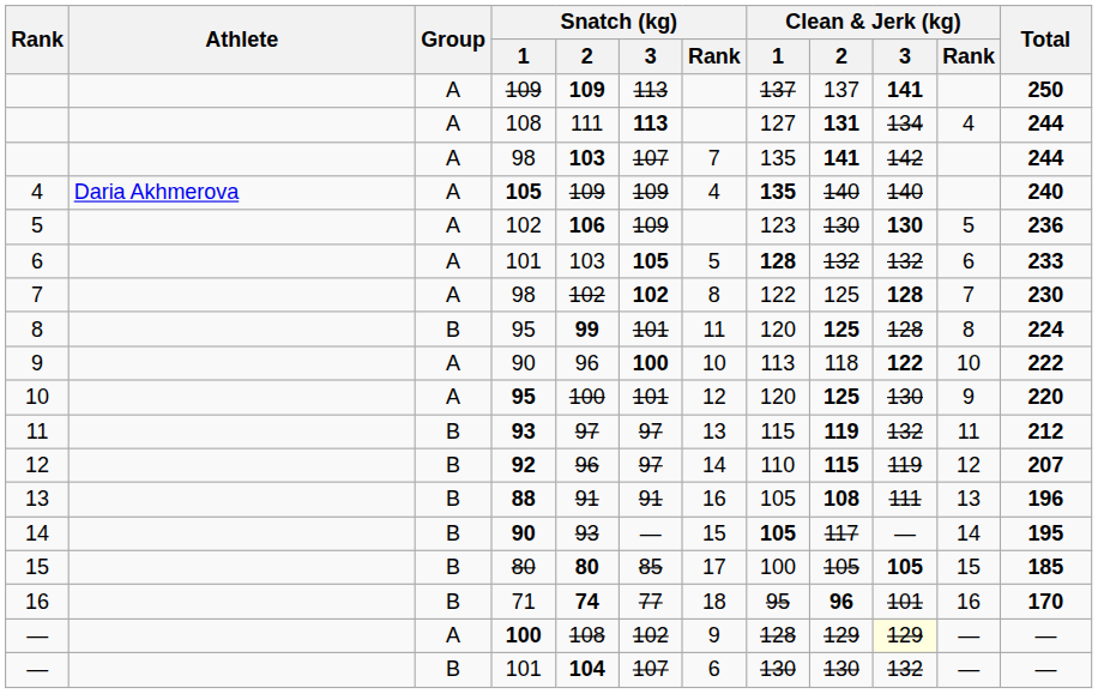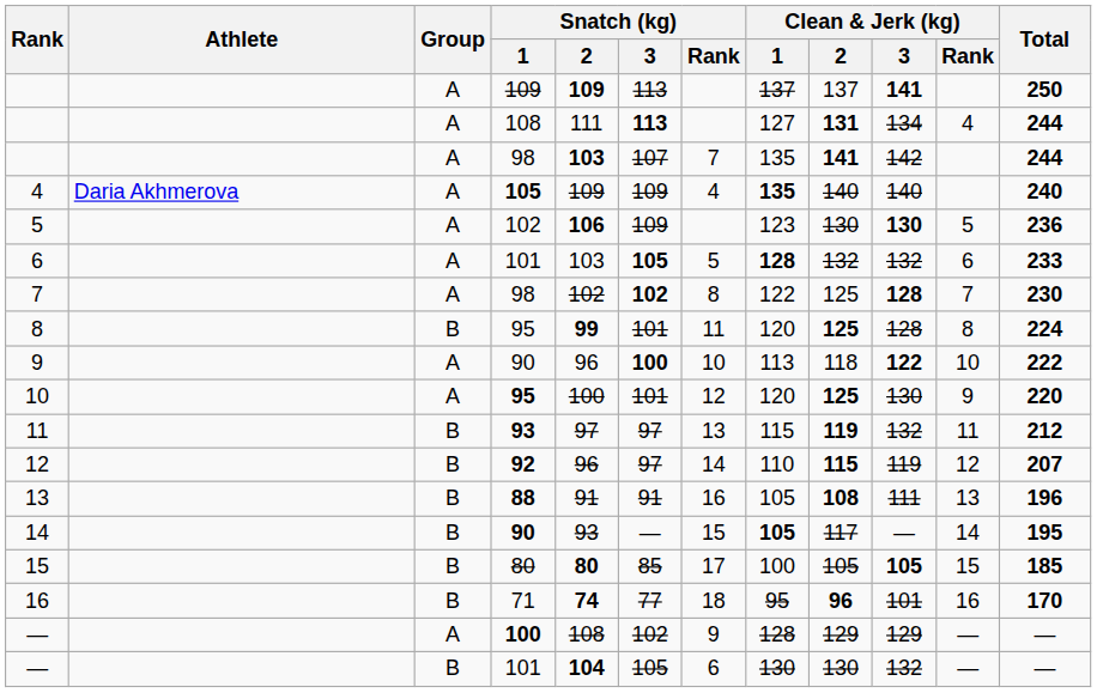 <table class = "wikitable" style="text-align:center;">
 <tr>
 <th rowspan=2 width=40>Rank</th>
 <th rowspan=2 width=250>Athlete</th>
 <th rowspan=2 width=50>Group</th>
 <th colspan=4>Snatch (kg)</th>
 <th colspan=4>Clean & Jerk (kg)</th>
 <th rowspan=2 width=60>Total</th>
 </tr>
 <tr>
 <th width=40>1</th>
 <th width=40>2</th>
 <th width=40>3</th>
 <th width=40>Rank</th>
 <th width=40>1</th>
 <th width=40>2</th>
 <th width=40>3</th>
 <th width=40>Rank</th>
 </tr>
 <tr>
 <td></td>
 <td align=left></td>
 <td>A</td>
 <td><s>109</s></td>
 <td><strong>109</strong></td>
 <td><s>113</s></td>
 <td></td>
 <td><s>137</s></td>
 <td>137</td>
 <td><strong>141</strong></td>
 <td></td>
 <td><strong>250</strong></td>
 </tr>
 <tr>
 <td></td>
 <td align=left></td>
 <td>A</td>
 <td>108</td>
 <td>111</td>
 <td><strong>113</strong></td>
 <td></td>
 <td>127</td>
 <td><strong>131</strong></td>
 <td><s>134</s></td>
 <td>4</td>
 <td><strong>244</strong></td>
 </tr>
 <tr>
 <td></td>
 <td align=left></td>
 <td>A</td>
 <td>98</td>
 <td><strong>103</strong></td>
 <td><s>107</s></td>
 <td>7</td>
 <td>135</td>
 <td><strong>141</strong></td>
 <td><s>142</s></td>
 <td></td>
 <td><strong>244</strong></td>
 </tr>
 <tr>
 <td>4</td>
 <td align=left> <a href='#'>Daria Akhmerova</a> </td>
 <td>A</td>
 <td><strong>105</strong></td>
 <td><s>109</s></td>
 <td><s>109</s></td>
 <td>4</td>
 <td><strong>135</strong></td>
 <td><s>140</s></td>
 <td><s>140</s></td>
 <td></td>
 <td><strong>240</strong></td>
 </tr>
 <tr>
 <td>5</td>
 <td align=left></td>
 <td>A</td>
 <td>102</td>
 <td><strong>106</strong></td>
 <td><s>109</s></td>
 <td></td>
 <td>123</td>
 <td><s>130</s></td>
 <td><strong>130</strong></td>
 <td>5</td>
 <td><strong>236</strong></td>
 </tr>
 <tr>
 <td>6</td>
 <td align=left></td>
 <td>A</td>
 <td>101</td>
 <td>103</td>
 <td><strong>105</strong></td>
 <td>5</td>
 <td><strong>128</strong></td>
 <td><s>132</s></td>
 <td><s>132</s></td>
 <td>6</td>
 <td><strong>233</strong></td>
 </tr>
 <tr>
 <td>7</td>
 <td align=left></td>
 <td>A</td>
 <td>98</td>
 <td><s>102</s></td>
 <td><strong>102</strong></td>
 <td>8</td>
 <td>122</td>
 <td>125</td>
 <td><strong>128</strong></td>
 <td>7</td>
 <td><strong>230</strong></td>
 </tr>
 <tr>
 <td>8</td>
 <td align=left></td>
 <td>B</td>
 <td>95</td>
 <td><strong>99</strong></td>
 <td><s>101</s></td>
 <td>11</td>
 <td>120</td>
 <td><strong>125</strong></td>
 <td><s>128</s></td>
 <td>8</td>
 <td><strong>224</strong></td>
 </tr>
 <tr>
 <td>9</td>
 <td align=left></td>
 <td>A</td>
 <td>90</td>
 <td>96</td>
 <td><strong>100</strong></td>
 <td>10</td>
 <td>113</td>
 <td>118</td>
 <td><strong>122</strong></td>
 <td>10</td>
 <td><strong>222</strong></td>
 </tr>
 <tr>
 <td>10</td>
 <td align=left></td>
 <td>A</td>
 <td><strong>95</strong></td>
 <td><s>100</s></td>
 <td><s>101</s></td>
 <td>12</td>
 <td>120</td>
 <td><strong>125</strong></td>
 <td><s>130</s></td>
 <td>9</td>
 <td><strong>220</strong></td>
 </tr>
 <tr>
 <td>11</td>
 <td align=left></td>
 <td>B</td>
 <td><strong>93</strong></td>
 <td><s>97</s></td>
 <td><s>97</s></td>
 <td>13</td>
 <td>115</td>
 <td><strong>119</strong></td>
 <td><s>132</s></td>
 <td>11</td>
 <td><strong>212</strong></td>
 </tr>
 <tr>
 <td>12</td>
 <td align=left></td>
 <td>B</td>
 <td><strong>92</strong></td>
 <td><s>96</s></td>
 <td><s>97</s></td>
 <td>14</td>
 <td>110</td>
 <td><strong>115</strong></td>
 <td><s>119</s></td>
 <td>12</td>
 <td><strong>207</strong></td>
 </tr>
 <tr>
 <td>13</td>
 <td align=left></td>
 <td>B</td>
 <td><strong>88</strong></td>
 <td><s>91</s></td>
 <td><s>91</s></td>
 <td>16</td>
 <td>105</td>
 <td><strong>108</strong></td>
 <td><s>111</s></td>
 <td>13</td>
 <td><strong>196</strong></td>
 </tr>
 <tr>
 <td>14</td>
 <td align=left></td>
 <td>B</td>
 <td><strong>90</strong></td>
 <td><s>93</s></td>
 <td>—</td>
 <td>15</td>
 <td><strong>105</strong></td>
 <td><s>117</s></td>
 <td>—</td>
 <td>14</td>
 <td><strong>195</strong></td>
 </tr>
 <tr>
 <td>15</td>
 <td align=left></td>
 <td>B</td>
 <td><s>80</s></td>
 <td><strong>80</strong></td>
 <td><s>85</s></td>
 <td>17</td>
 <td>100</td>
 <td><s>105</s></td>
 <td><strong>105</strong></td>
 <td>15</td>
 <td><strong>185</strong></td>
 </tr>
 <tr>
 <td>16</td>
 <td align=left></td>
 <td>B</td>
 <td>71</td>
 <td><strong>74</strong></td>
 <td><s>77</s></td>
 <td>18</td>
 <td><s>95</s></td>
 <td><strong>96</strong></td>
 <td><s>101</s></td>
 <td>16</td>
 <td><strong>170</strong></td>
 </tr>
 <tr>
 <td>—</td>
 <td align=left></td>
 <td>A</td>
 <td><strong>100</strong></td>
 <td><s>108</s></td>
 <td><s>102</s></td>
 <td>9</td>
 <td><s>128</s></td>
 <td><s>129</s></td>
-<td style="background: lightyellow;"><s>129</s></td>
+<td><s>129</s></td>
 <td>—</td>
 <td>—</td>
 </tr>
 <tr>
 <td>—</td>
 <td align=left></td>
 <td>B</td>
 <td>101</td>
 <td><strong>104</strong></td>
-<td><s>107</s></td>
+<td><s>105</s></td>
 <td>6</td>
 <td><s>130</s></td>
 <td><s>130</s></td>
 <td><s>132</s></td>
 <td>—</td>
 <td>—</td>
 </tr>
 </table>
